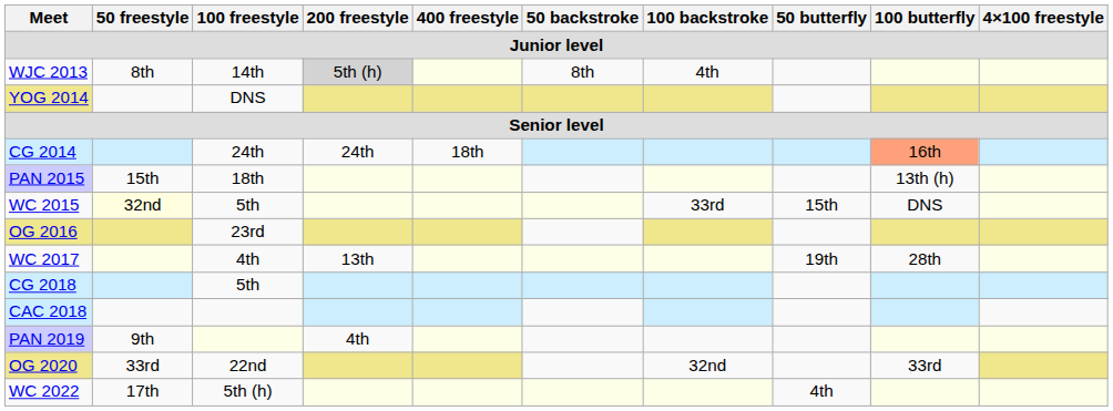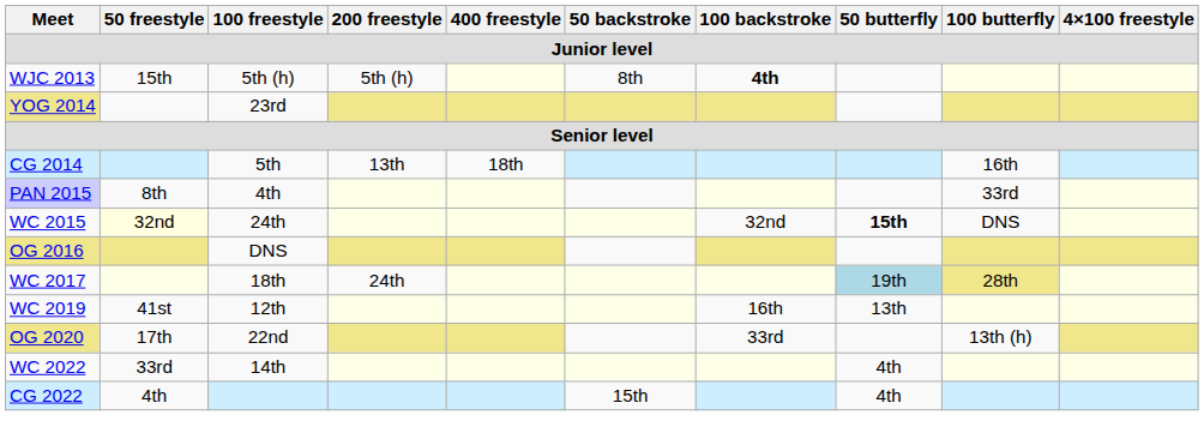 <table class="sortable wikitable">
 <tr>
 <th>Meet</th>
 <th class="unsortable">50 freestyle</th>
 <th class="unsortable">100 freestyle</th>
 <th class="unsortable">200 freestyle</th>
 <th class="unsortable">400 freestyle</th>
 <th class="unsortable">50 backstroke</th>
 <th class="unsortable">100 backstroke</th>
 <th class="unsortable">50 butterfly</th>
 <th class="unsortable">100 butterfly</th>
 <th class="unsortable">4×100 freestyle</th>
 </tr>
 <tr bgcolor="#DDDDDD">
 <td colspan="10" align="center"><strong>Junior level</strong></td>
 </tr>
 <tr>
 <td><a href='#'>WJC 2013</a></td>
-<td align="center">8th</td>
-<td align="center">14th</td>
-<td align="center" style="background: lightgrey;">5th (h)</td>
+<td align="center">15th</td>
+<td align="center">5th (h)</td>
+<td align="center">5th (h)</td>
 <td style="background:#fdffe7"></td>
 <td align="center">8th</td>
-<td align="center">4th</td>
+<td align="center"><strong>4th</strong></td>
 <td align="center"></td>
 <td style="background:#fdffe7"></td>
 <td style="background:#fdffe7"></td>
 </tr>
 <tr>
 <td style="background:#f0e68c"><a href='#'>YOG 2014</a></td>
 <td align="center"></td>
-<td align="center">DNS</td>
+<td align="center">23rd</td>
 <td style="background:#f0e68c"></td>
 <td style="background:#f0e68c"></td>
 <td style="background:#f0e68c"></td>
 <td style="background:#f0e68c"></td>
 <td align="center"></td>
 <td style="background:#f0e68c"></td>
 <td style="background:#f0e68c"></td>
 </tr>
 <tr bgcolor="#DDDDDD">
 <td colspan="10" align="center"><strong>Senior level</strong></td>
 </tr>
 <tr>
 <td style="background:#cceeff"><a href='#'>CG 2014</a></td>
 <td style="background:#cceeff"></td>
-<td align="center">24th</td>
-<td align="center">24th</td>
+<td align="center">5th</td>
+<td align="center">13th</td>
 <td align="center">18th</td>
 <td style="background:#cceeff"></td>
 <td style="background:#cceeff"></td>
 <td style="background:#cceeff"></td>
-<td align="center" style="background: lightsalmon;">16th</td>
+<td align="center">16th</td>
 <td style="background:#cceeff"></td>
 </tr>
 <tr>
 <td style="background:#ccccff"><a href='#'>PAN 2015</a></td>
-<td align="center">15th</td>
-<td align="center">18th</td>
+<td align="center">8th</td>
+<td align="center">4th</td>
 <td style="background:#fdffe7"></td>
 <td style="background:#fdffe7"></td>
 <td></td>
 <td style="background:#fdffe7"></td>
 <td></td>
-<td align="center">13th (h)</td>
+<td align="center">33rd</td>
 <td style="background:#fdffe7"></td>
 </tr>
 <tr>
 <td><a href='#'>WC 2015</a></td>
 <td align="center" style="background: lightyellow;">32nd</td>
-<td align="center">5th</td>
+<td align="center">24th</td>
 <td style="background:#fdffe7"></td>
 <td style="background:#fdffe7"></td>
 <td style="background:#fdffe7"></td>
-<td align="center">33rd</td>
-<td align="center">15th</td>
+<td align="center">32nd</td>
+<td align="center"><strong>15th</strong></td>
 <td align="center">DNS</td>
 <td style="background:#fdffe7"></td>
 </tr>
 <tr>
 <td style="background:#f0e68c"><a href='#'>OG 2016</a></td>
 <td style="background:#f0e68c"></td>
-<td align="center">23rd</td>
+<td align="center">DNS</td>
 <td style="background:#f0e68c"></td>
 <td style="background:#f0e68c"></td>
 <td></td>
 <td style="background:#f0e68c"></td>
 <td></td>
 <td style="background:#f0e68c"></td>
 <td style="background:#f0e68c"></td>
 </tr>
 <tr>
 <td><a href='#'>WC 2017</a></td>
 <td style="background:#fdffe7"></td>
-<td align="center">4th</td>
-<td align="center">13th</td>
+<td align="center">18th</td>
+<td align="center">24th</td>
 <td style="background:#fdffe7"></td>
 <td style="background:#fdffe7"></td>
 <td style="background:#fdffe7"></td>
-<td align="center">19th</td>
-<td align="center">28th</td>
+<td align="center" style="background: lightblue;">19th</td>
+<td align="center" style="background: khaki;">28th</td>
 <td style="background:#fdffe7"></td>
 </tr>
 <tr>
-<td style="background:#cceeff"><a href='#'>CG 2018</a></td>
-<td style="background:#cceeff"></td>
-<td align="center">5th</td>
-<td style="background:#cceeff"></td>
-<td style="background:#cceeff"></td>
-<td style="background:#cceeff"></td>
-<td style="background:#cceeff"></td>
-<td align="center"></td>
-<td style="background:#cceeff"></td>
-<td style="background:#cceeff"></td>
-</tr>
-<tr>
-<td style="background:#cceeff"><a href='#'>CAC 2018</a></td>
-<td align="center"></td>
-<td align="center"></td>
-<td style="background:#cceeff"></td>
-<td style="background:#cceeff"></td>
-<td align="center"></td>
-<td style="background:#cceeff"></td>
-<td align="center"></td>
-<td style="background:#cceeff"></td>
-<td align="center"></td>
-</tr>
-<tr>
-<td style="background:#ccccff"><a href='#'>PAN 2019</a></td>
-<td align="center">9th</td>
+<td><a href='#'>WC 2019</a></td>
+<td align="center">41st</td>
+<td align="center">12th</td>
 <td style="background:#fdffe7"></td>
-<td align="center">4th</td>
 <td style="background:#fdffe7"></td>
-<td></td>
-<td align="center"></td>
-<td></td>
+<td style="background:#fdffe7"></td>
+<td align="center">16th</td>
+<td align="center">13th</td>
 <td style="background:#fdffe7"></td>
 <td style="background:#fdffe7"></td>
 </tr>
 <tr>
 <td style="background:#f0e68c"><a href='#'>OG 2020</a></td>
-<td align="center">33rd</td>
+<td align="center">17th</td>
 <td align="center">22nd</td>
 <td style="background:#f0e68c"></td>
 <td style="background:#f0e68c"></td>
 <td></td>
-<td align="center">32nd</td>
+<td align="center">33rd</td>
 <td></td>
-<td align="center">33rd</td>
+<td align="center">13th (h)</td>
 <td style="background:#f0e68c"></td>
 </tr>
 <tr>
 <td><a href='#'>WC 2022</a></td>
-<td align="center">17th</td>
-<td align="center">5th (h)</td>
+<td align="center">33rd</td>
+<td align="center">14th</td>
 <td style="background:#fdffe7"></td>
 <td style="background:#fdffe7"></td>
 <td style="background:#fdffe7"></td>
 <td style="background:#fdffe7"></td>
 <td align="center">4th</td>
 <td style="background:#fdffe7"></td>
 <td style="background:#fdffe7"></td>
 </tr>
+<tr>
+<td style="background:#cceeff"><a href='#'>CG 2022</a></td>
+<td align="center">4th</td>
+<td style="background:#cceeff"></td>
+<td style="background:#cceeff"></td>
+<td style="background:#cceeff"></td>
+<td align="center">15th</td>
+<td style="background:#cceeff"></td>
+<td align="center">4th</td>
+<td style="background:#cceeff"></td>
+<td style="background:#cceeff"></td>
+</tr>
 </table>
